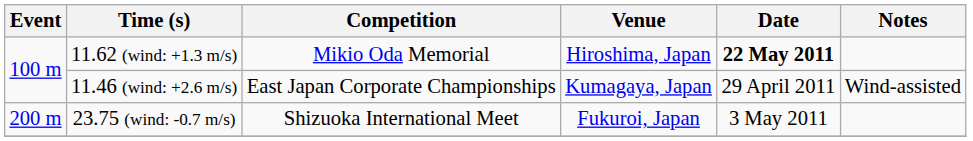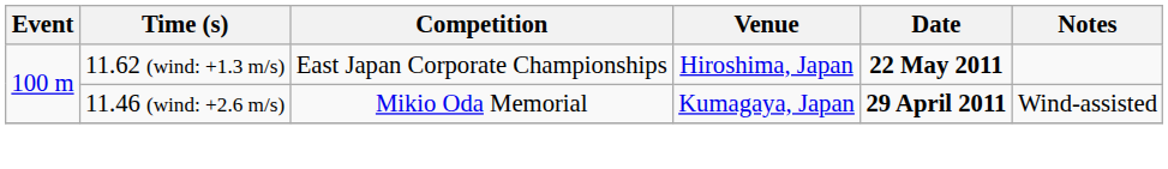 <table class="wikitable" style=text-align:center>
 <tr>
 <th>Event</th>
 <th>Time (s)</th>
 <th>Competition</th>
 <th>Venue</th>
 <th>Date</th>
 <th>Notes</th>
 </tr>
 <tr>
 <td rowspan=2><a href='#'>100&nbsp;m</a></td>
 <td>11.62 <small>(wind: +1.3 m/s)</small></td>
-<td><a href='#'>Mikio Oda</a> Memorial</td>
+<td>East Japan Corporate Championships</td>
 <td><a href='#'>Hiroshima, Japan</a></td>
 <td><strong>22 May 2011</strong></td>
 <td></td>
 </tr>
 <tr>
 <td>11.46 <small>(wind: +2.6 m/s)</small></td>
-<td>East Japan Corporate Championships</td>
+<td><a href='#'>Mikio Oda</a> Memorial</td>
 <td><a href='#'>Kumagaya, Japan</a></td>
-<td>29 April 2011</td>
+<td><strong>29 April 2011</strong></td>
 <td>Wind-assisted</td>
-</tr>
-<tr>
-<td><a href='#'>200&nbsp;m</a></td>
-<td>23.75 <small>(wind: -0.7 m/s)</small></td>
-<td>Shizuoka International Meet</td>
-<td><a href='#'>Fukuroi, Japan</a></td>
-<td>3 May 2011</td>
-<td></td>
 </tr>
 <tr>
 </tr>
 </table>
